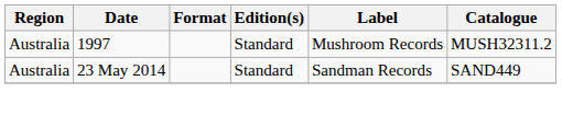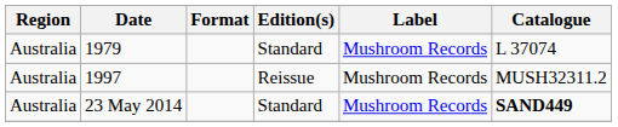 <table class="wikitable plainrowheaders">
 <tr>
 <th scope="col">Region</th>
 <th scope="col">Date</th>
 <th scope="col">Format</th>
 <th scope="col">Edition(s)</th>
 <th scope="col">Label</th>
 <th scope="col">Catalogue</th>
 </tr>
 <tr>
 <td>Australia</td>
+<td>1979</td>
+<td></td>
+<td>Standard</td>
+<td><a href='#'>Mushroom Records</a></td>
+<td>L 37074</td>
+</tr>
+<tr>
+<td>Australia</td>
 <td>1997</td>
 <td></td>
-<td>Standard</td>
+<td>Reissue</td>
 <td>Mushroom Records</td>
 <td>MUSH32311.2</td>
 </tr>
 <tr>
 <td>Australia</td>
 <td>23 May 2014</td>
 <td></td>
 <td>Standard</td>
-<td>Sandman Records</td>
-<td>SAND449</td>
+<td><a href='#'>Mushroom Records</a></td>
+<td><strong>SAND449</strong></td>
 </tr>
 <tr>
 </tr>
 </table>
